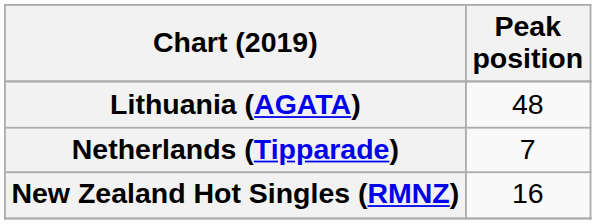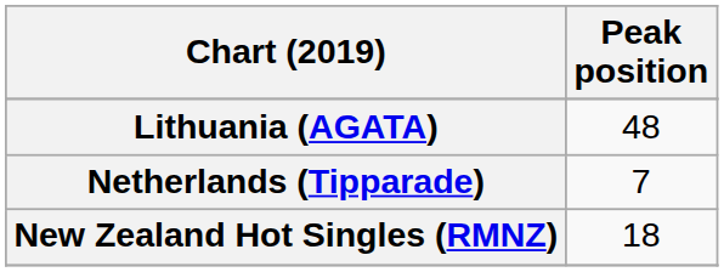 <table class="wikitable sortable plainrowheaders" style="text-align:center">
 <tr>
 <th scope="col">Chart (2019)</th>
 <th scope="col">Peak<br>position</th>
 </tr>
 <tr>
 </tr>
 <tr>
 <th scope="row">Lithuania (<a href='#'>AGATA</a>)</th>
 <td>48</td>
 </tr>
 <tr>
 <th scope="row">Netherlands (<a href='#'>Tipparade</a>)</th>
 <td>7</td>
 </tr>
 <tr>
 <th scope="row">New Zealand Hot Singles (<a href='#'>RMNZ</a>)</th>
-<td>16</td>
+<td>18</td>
 </tr>
 <tr>
 </tr>
 <tr>
 </tr>
 <tr>
 </tr>
 <tr>
 </tr>
 <tr>
 </tr>
 </table>
